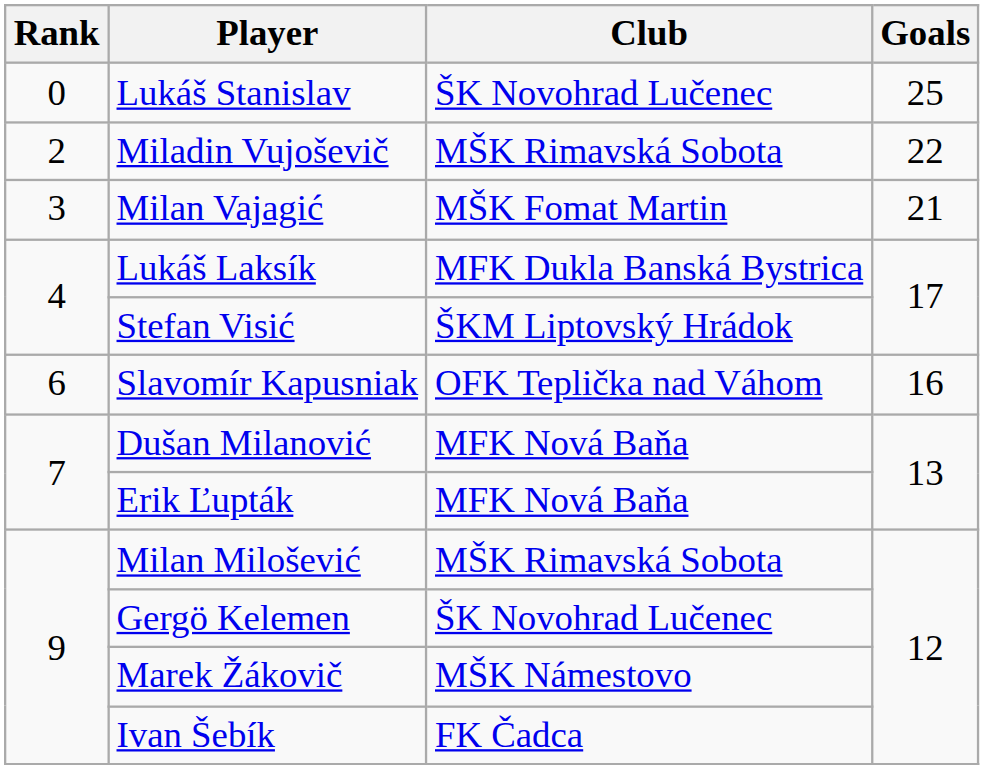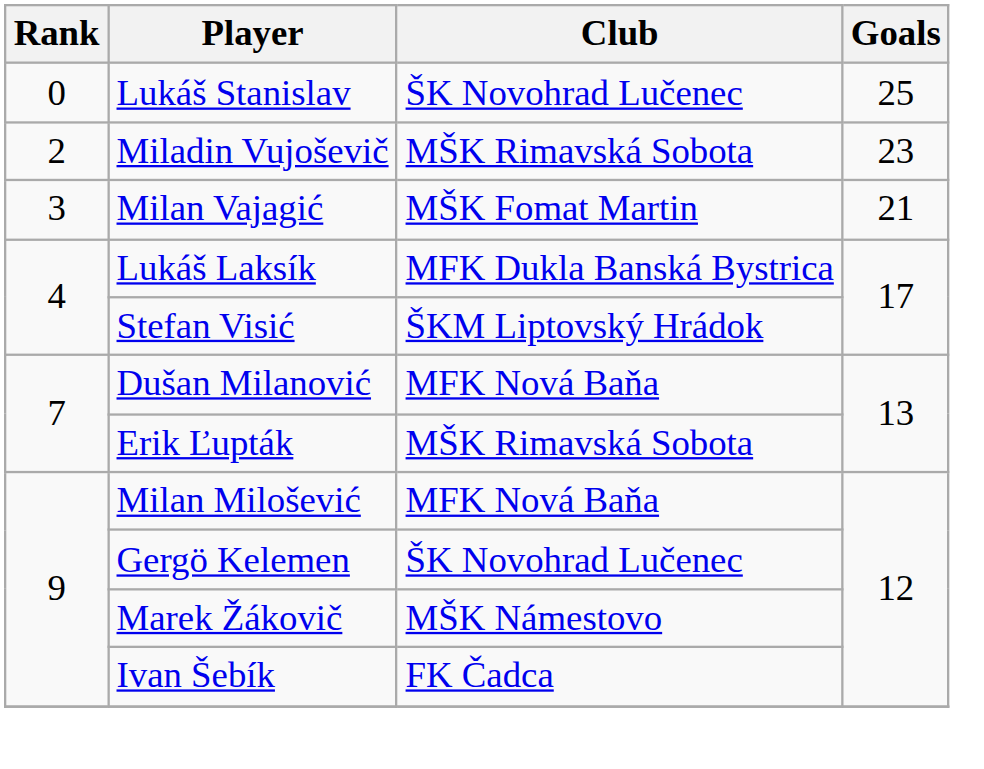 <table class="wikitable" style="text-align:center">
 <tr>
 <th>Rank</th>
 <th>Player</th>
 <th>Club</th>
 <th>Goals</th>
 </tr>
 <tr>
 <td rowspan=1>0</td>
 <td align="left"> <a href='#'>Lukáš Stanislav</a></td>
 <td align="left"><a href='#'>ŠK Novohrad Lučenec</a></td>
 <td rowspan=1>25</td>
 </tr>
 <tr>
 <td rowspan=1>2</td>
 <td align="left"> <a href='#'>Miladin Vujoševič</a></td>
 <td align="left"><a href='#'>MŠK Rimavská Sobota</a></td>
-<td rowspan=1>22</td>
+<td rowspan=1>23</td>
 </tr>
 <tr>
 <td rowspan=1>3</td>
 <td align="left"> <a href='#'>Milan Vajagić</a></td>
 <td align="left"><a href='#'>MŠK Fomat Martin</a></td>
 <td rowspan=1>21</td>
 </tr>
 <tr>
 <td rowspan=2>4</td>
 <td align="left"> <a href='#'>Lukáš Laksík</a></td>
 <td align="left"><a href='#'>MFK Dukla Banská Bystrica</a></td>
 <td rowspan=2>17</td>
 </tr>
 <tr>
 <td align="left"> <a href='#'>Stefan Visić</a></td>
 <td align="left"><a href='#'>ŠKM Liptovský Hrádok</a></td>
 </tr>
 <tr>
-<td rowspan=1>6</td>
-<td align="left"> <a href='#'>Slavomír Kapusniak</a></td>
-<td align="left"><a href='#'>OFK Teplička nad Váhom</a></td>
-<td rowspan=1>16</td>
-</tr>
-<tr>
 <td rowspan=2>7</td>
 <td align="left"> <a href='#'>Dušan Milanović</a></td>
 <td align="left"><a href='#'>MFK Nová Baňa</a></td>
 <td rowspan=2>13</td>
 </tr>
 <tr>
 <td align="left"> <a href='#'>Erik Ľupták</a></td>
-<td align="left"><a href='#'>MFK Nová Baňa</a></td>
+<td align="left"><a href='#'>MŠK Rimavská Sobota</a></td>
 </tr>
 <tr>
 <td rowspan=4>9</td>
 <td align="left"> <a href='#'>Milan Milošević</a></td>
-<td align="left"><a href='#'>MŠK Rimavská Sobota</a></td>
+<td align="left"><a href='#'>MFK Nová Baňa</a></td>
 <td rowspan=4>12</td>
 </tr>
 <tr>
 <td align="left"> <a href='#'>Gergö Kelemen</a></td>
 <td align="left"><a href='#'>ŠK Novohrad Lučenec</a></td>
 </tr>
 <tr>
 <td align="left"> <a href='#'>Marek Žákovič</a></td>
 <td align="left"><a href='#'>MŠK Námestovo</a></td>
 </tr>
 <tr>
 <td align="left"> <a href='#'>Ivan Šebík</a></td>
 <td align="left"><a href='#'>FK Čadca</a></td>
 </tr>
 <tr>
 </tr>
 </table>
